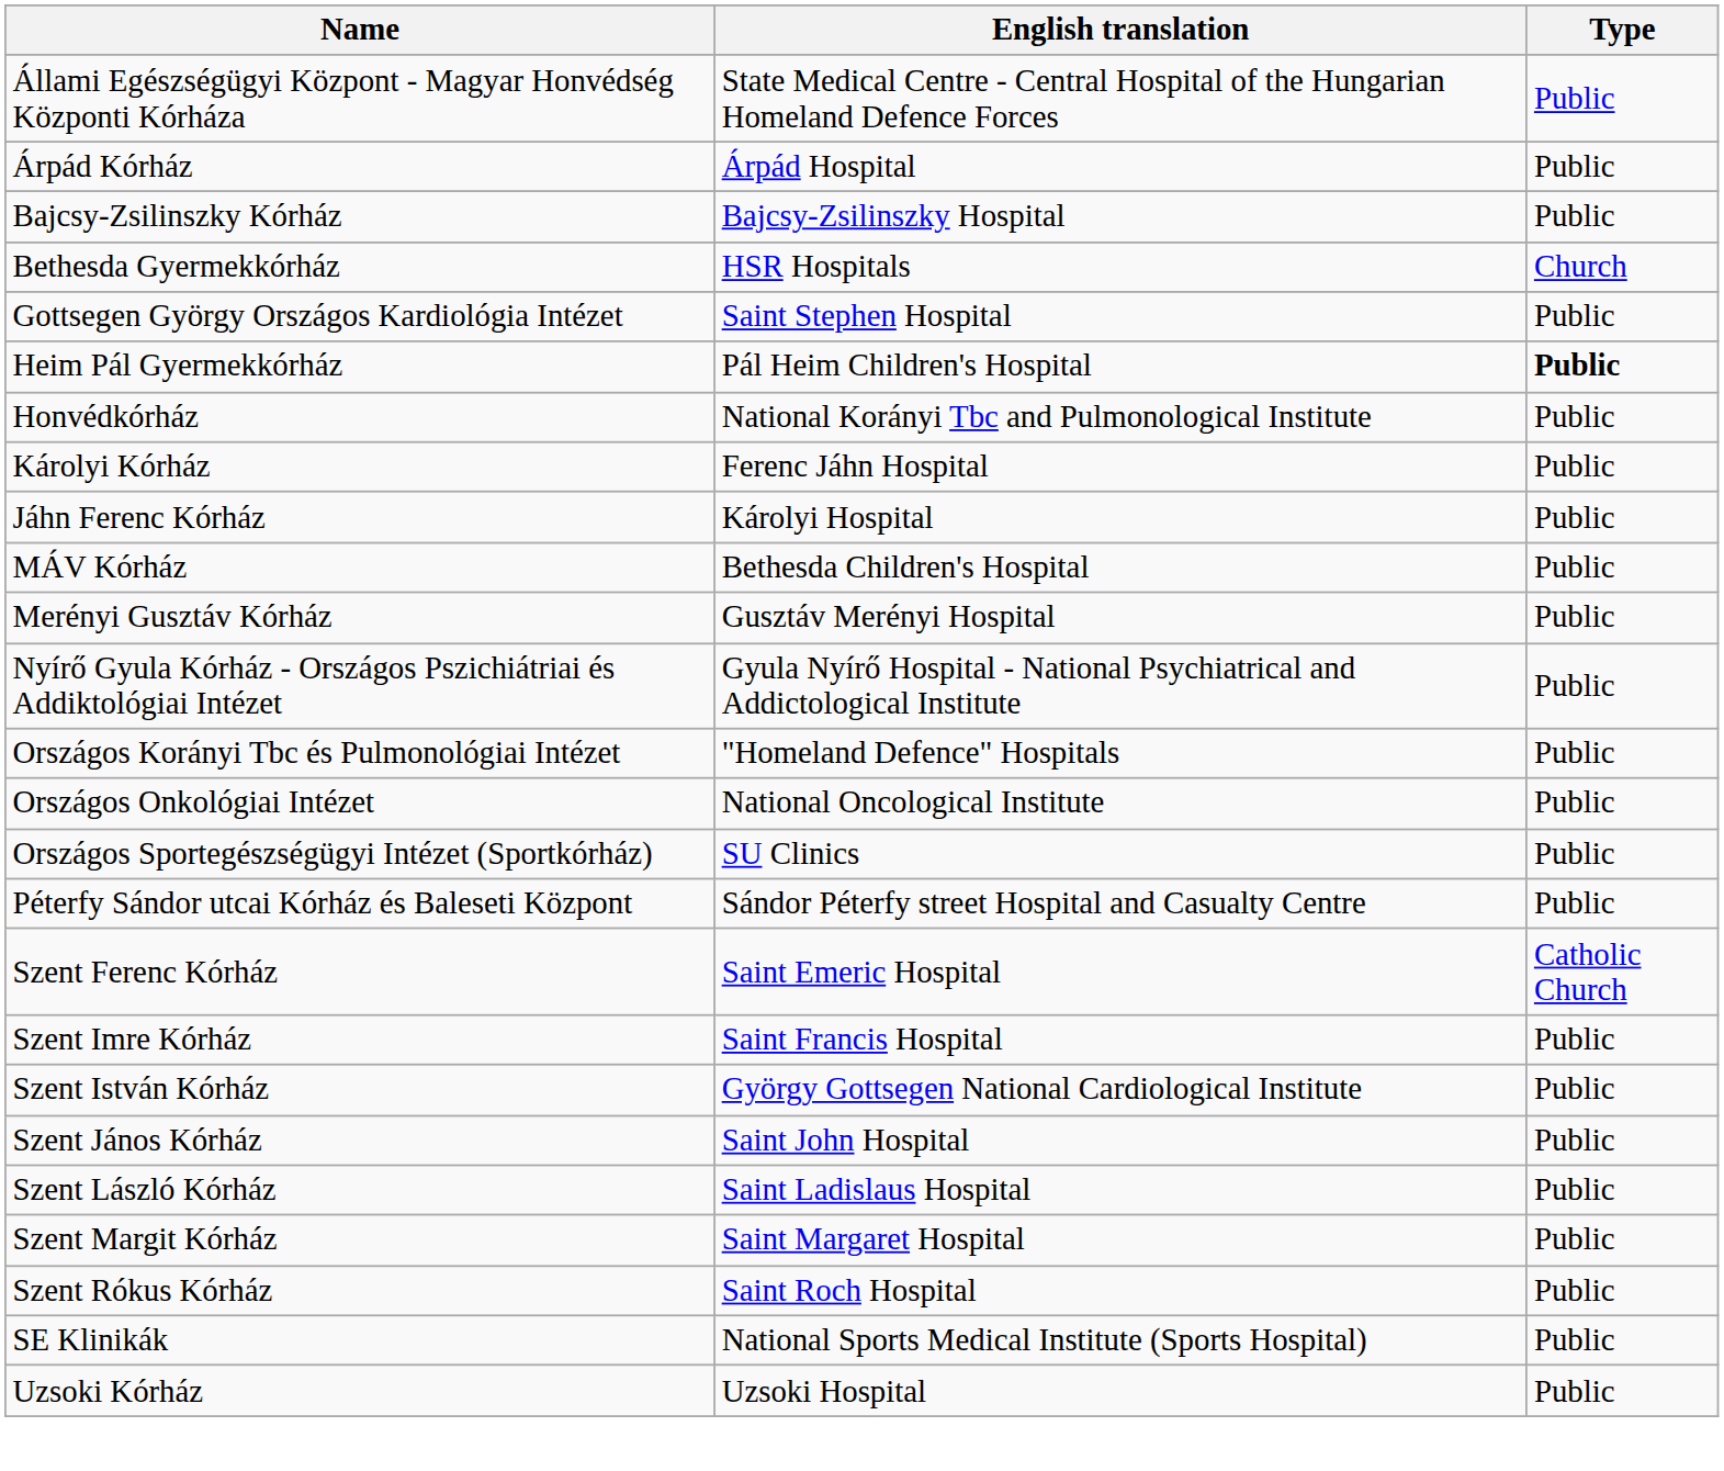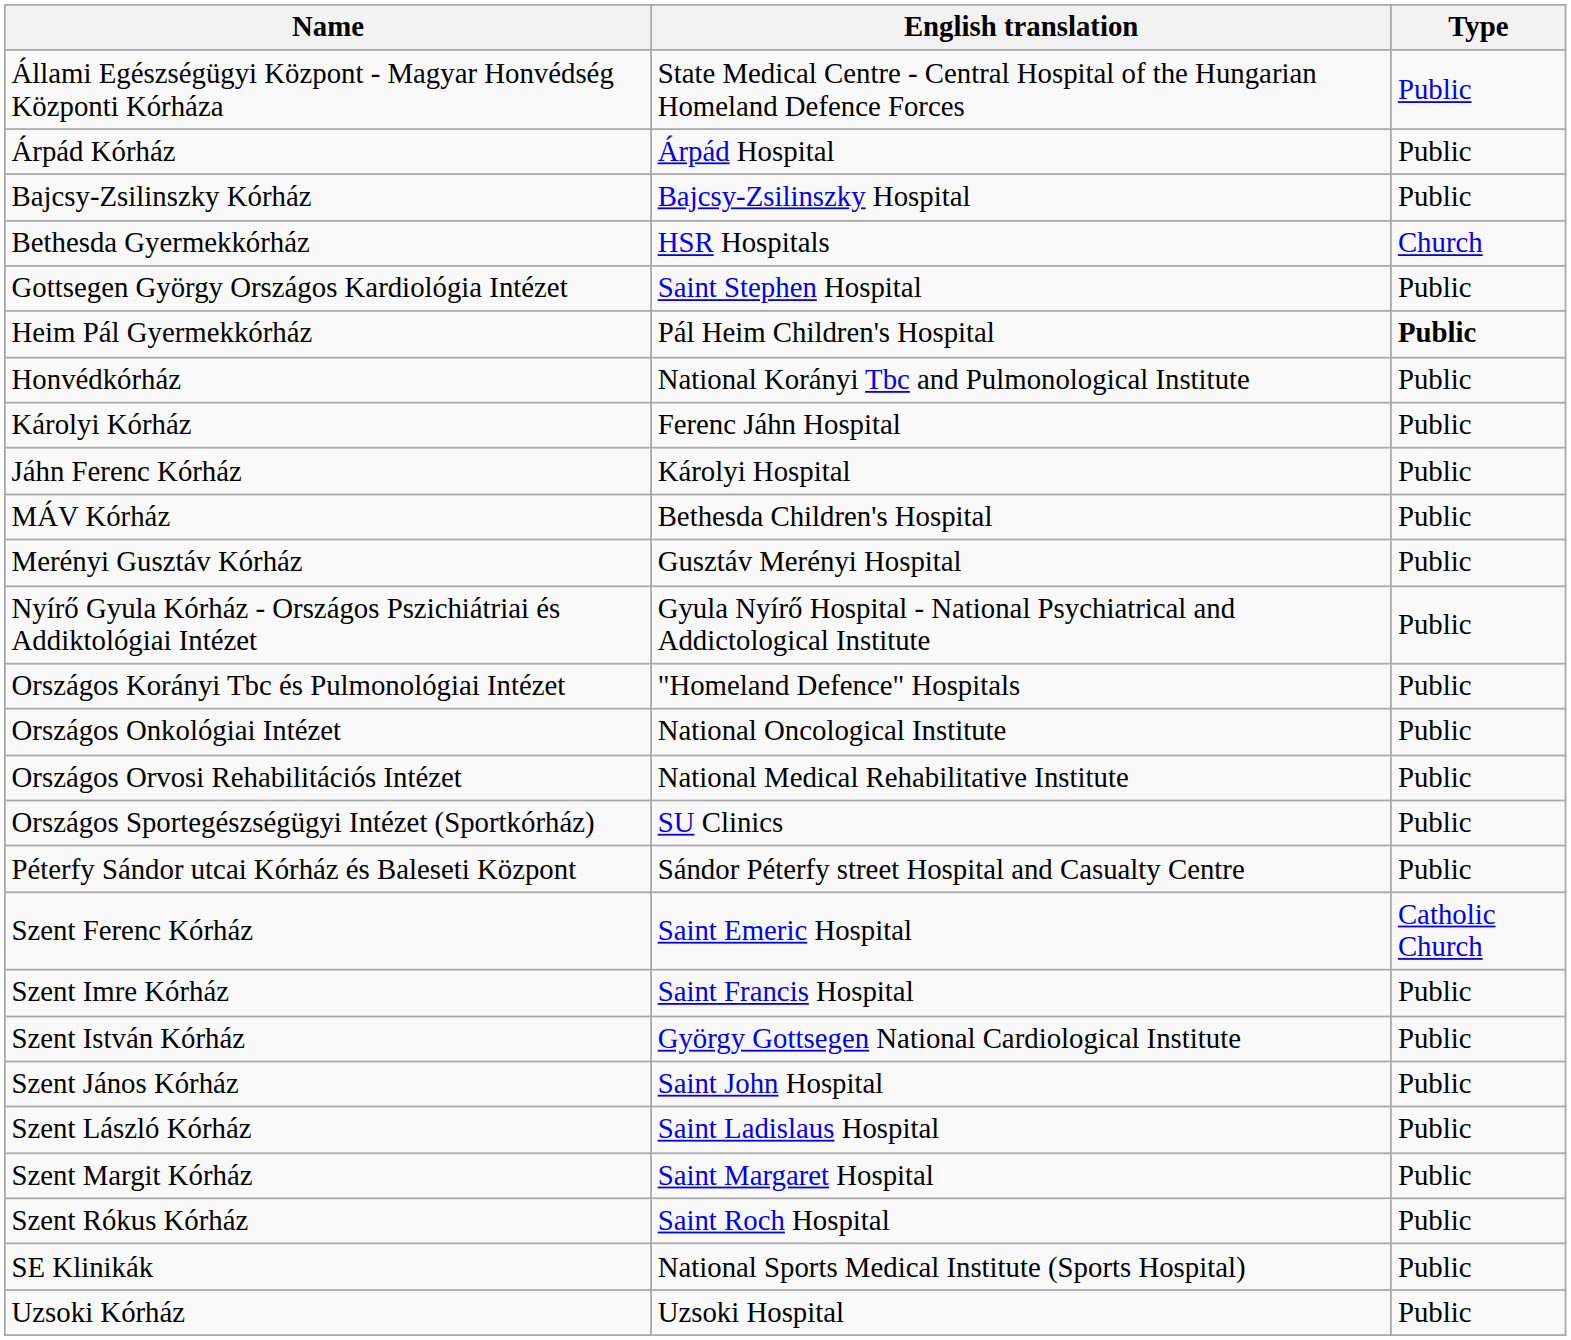 <table class="wikitable sortable">
 <tr>
 <th>Name</th>
 <th>English translation</th>
 <th>Type</th>
 </tr>
 <tr>
 <td>Állami Egészségügyi Központ - Magyar Honvédség Központi Kórháza</td>
 <td>State Medical Centre - Central Hospital of the Hungarian Homeland Defence Forces</td>
 <td><a href='#'>Public</a></td>
 </tr>
 <tr>
 <td>Árpád Kórház</td>
 <td><a href='#'>Árpád</a> Hospital</td>
 <td>Public</td>
 </tr>
 <tr>
 <td>Bajcsy-Zsilinszky Kórház</td>
 <td><a href='#'>Bajcsy-Zsilinszky</a> Hospital</td>
 <td>Public</td>
 </tr>
 <tr>
 <td>Bethesda Gyermekkórház</td>
 <td><a href='#'>HSR</a> Hospitals</td>
 <td><a href='#'>Church</a></td>
 </tr>
 <tr>
 <td>Gottsegen György Országos Kardiológia Intézet</td>
 <td><a href='#'>Saint Stephen</a> Hospital</td>
 <td>Public</td>
 </tr>
 <tr>
 <td>Heim Pál Gyermekkórház</td>
 <td>Pál Heim Children's Hospital</td>
 <td><strong>Public</strong></td>
 </tr>
 <tr>
 <td>Honvédkórház</td>
 <td>National Korányi <a href='#'>Tbc</a> and Pulmonological Institute</td>
 <td>Public</td>
 </tr>
 <tr>
 <td>Károlyi Kórház</td>
 <td>Ferenc Jáhn Hospital</td>
 <td>Public</td>
 </tr>
 <tr>
 <td>Jáhn Ferenc Kórház</td>
 <td>Károlyi Hospital</td>
 <td>Public</td>
 </tr>
 <tr>
 <td>MÁV Kórház</td>
 <td>Bethesda Children's Hospital</td>
 <td>Public</td>
 </tr>
 <tr>
 <td>Merényi Gusztáv Kórház</td>
 <td>Gusztáv Merényi Hospital</td>
 <td>Public</td>
 </tr>
 <tr>
 <td>Nyírő Gyula Kórház - Országos Pszichiátriai és Addiktológiai Intézet</td>
 <td>Gyula Nyírő Hospital - National Psychiatrical and Addictological Institute</td>
 <td>Public</td>
 </tr>
 <tr>
 <td>Országos Korányi Tbc és Pulmonológiai Intézet</td>
 <td>"Homeland Defence" Hospitals</td>
 <td>Public</td>
 </tr>
 <tr>
 <td>Országos Onkológiai Intézet</td>
 <td>National Oncological Institute</td>
 <td>Public</td>
 </tr>
 <tr>
+<td>Országos Orvosi Rehabilitációs Intézet</td>
+<td>National Medical Rehabilitative Institute</td>
+<td>Public</td>
+</tr>
+<tr>
 <td>Országos Sportegészségügyi Intézet (Sportkórház)</td>
 <td><a href='#'>SU</a> Clinics</td>
 <td>Public</td>
 </tr>
 <tr>
 <td>Péterfy Sándor utcai Kórház és Baleseti Központ</td>
 <td>Sándor Péterfy street Hospital and Casualty Centre</td>
 <td>Public</td>
 </tr>
 <tr>
 <td>Szent Ferenc Kórház</td>
 <td><a href='#'>Saint Emeric</a> Hospital</td>
 <td><a href='#'>Catholic Church</a></td>
 </tr>
 <tr>
 <td>Szent Imre Kórház</td>
 <td><a href='#'>Saint Francis</a> Hospital</td>
 <td>Public</td>
 </tr>
 <tr>
 <td>Szent István Kórház</td>
 <td><a href='#'>György Gottsegen</a> National Cardiological Institute</td>
 <td>Public</td>
 </tr>
 <tr>
 <td>Szent János Kórház</td>
 <td><a href='#'>Saint John</a> Hospital</td>
 <td>Public</td>
 </tr>
 <tr>
 <td>Szent László Kórház</td>
 <td><a href='#'>Saint Ladislaus</a> Hospital</td>
 <td>Public</td>
 </tr>
 <tr>
 <td>Szent Margit Kórház</td>
 <td><a href='#'>Saint Margaret</a> Hospital</td>
 <td>Public</td>
 </tr>
 <tr>
 <td>Szent Rókus Kórház</td>
 <td><a href='#'>Saint Roch</a> Hospital</td>
 <td>Public</td>
 </tr>
 <tr>
 <td>SE Klinikák</td>
 <td>National Sports Medical Institute (Sports Hospital)</td>
 <td>Public</td>
 </tr>
 <tr>
 <td>Uzsoki Kórház</td>
 <td>Uzsoki Hospital</td>
 <td>Public</td>
 </tr>
 </table>
